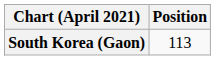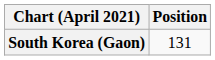 <table class="wikitable plainrowheaders" style="text-align:center">
 <tr>
 <th scope="col">Chart (April 2021)</th>
 <th scope="col">Position</th>
 </tr>
 <tr>
 <th scope="row">South Korea (Gaon)</th>
-<td>113</td>
+<td>131</td>
 </tr>
 </table>
